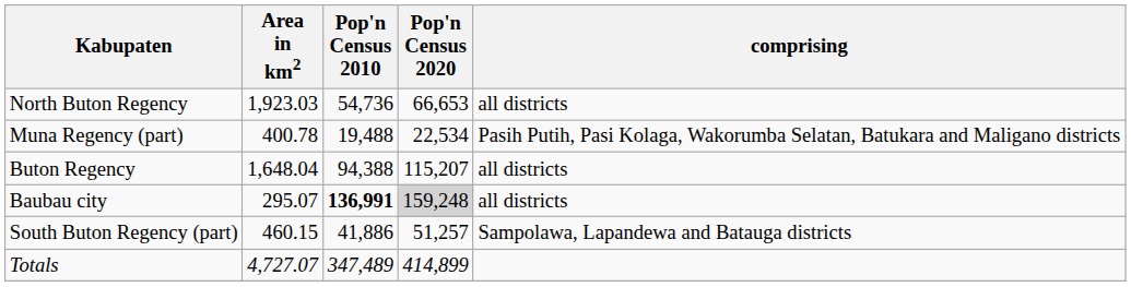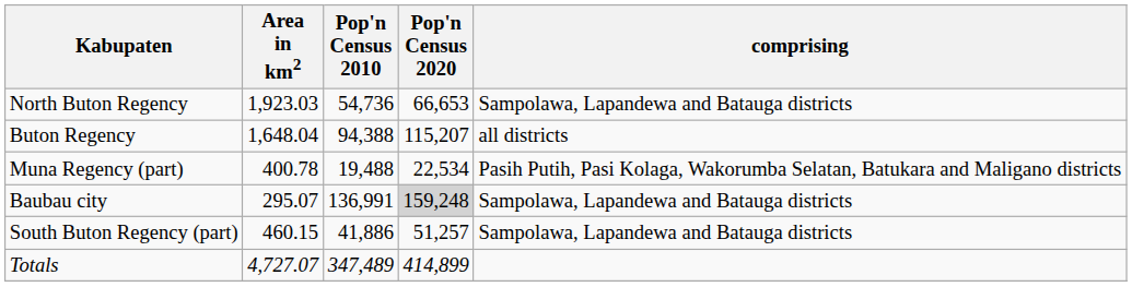 <table class="sortable wikitable">
 <tr>
 <th>Kabupaten</th>
 <th>Area<br>in<br> km<sup>2</sup></th>
 <th>Pop'n<br>Census<br>2010 </th>
 <th>Pop'n<br>Census<br>2020 </th>
 <th>comprising</th>
 </tr>
 <tr>
 <td>North Buton Regency</td>
 <td align="right">1,923.03</td>
 <td align="right">54,736</td>
 <td align="right">66,653</td>
+<td>Sampolawa, Lapandewa and Batauga districts</td>
+</tr>
+<tr>
+<td>Buton Regency</td>
+<td align="right">1,648.04</td>
+<td align="right">94,388</td>
+<td align="right">115,207</td>
 <td>all districts</td>
 </tr>
 <tr>
 <td>Muna Regency (part)</td>
 <td align="right">400.78</td>
 <td align="right">19,488</td>
 <td align="right">22,534</td>
 <td>Pasih Putih, Pasi Kolaga, Wakorumba Selatan, Batukara and Maligano districts</td>
 </tr>
 <tr>
-<td>Buton Regency</td>
-<td align="right">1,648.04</td>
-<td align="right">94,388</td>
-<td align="right">115,207</td>
-<td>all districts</td>
-</tr>
-<tr>
 <td>Baubau city</td>
 <td align="right">295.07</td>
-<td align="right"><strong>136,991</strong></td>
+<td align="right">136,991</td>
 <td align="right" style="background: lightgrey;">159,248</td>
-<td>all districts</td>
+<td>Sampolawa, Lapandewa and Batauga districts</td>
 </tr>
 <tr>
 <td>South Buton Regency (part)</td>
 <td align="right">460.15</td>
 <td align="right">41,886</td>
 <td align="right">51,257</td>
 <td>Sampolawa, Lapandewa and Batauga districts</td>
 </tr>
 <tr>
 <td><em>Totals</em></td>
 <td align="right"><em>4,727.07</em></td>
 <td align="right"><em>347,489</em></td>
 <td align="right"><em>414,899</em></td>
 <td></td>
 </tr>
 <tr>
 </tr>
 </table>
